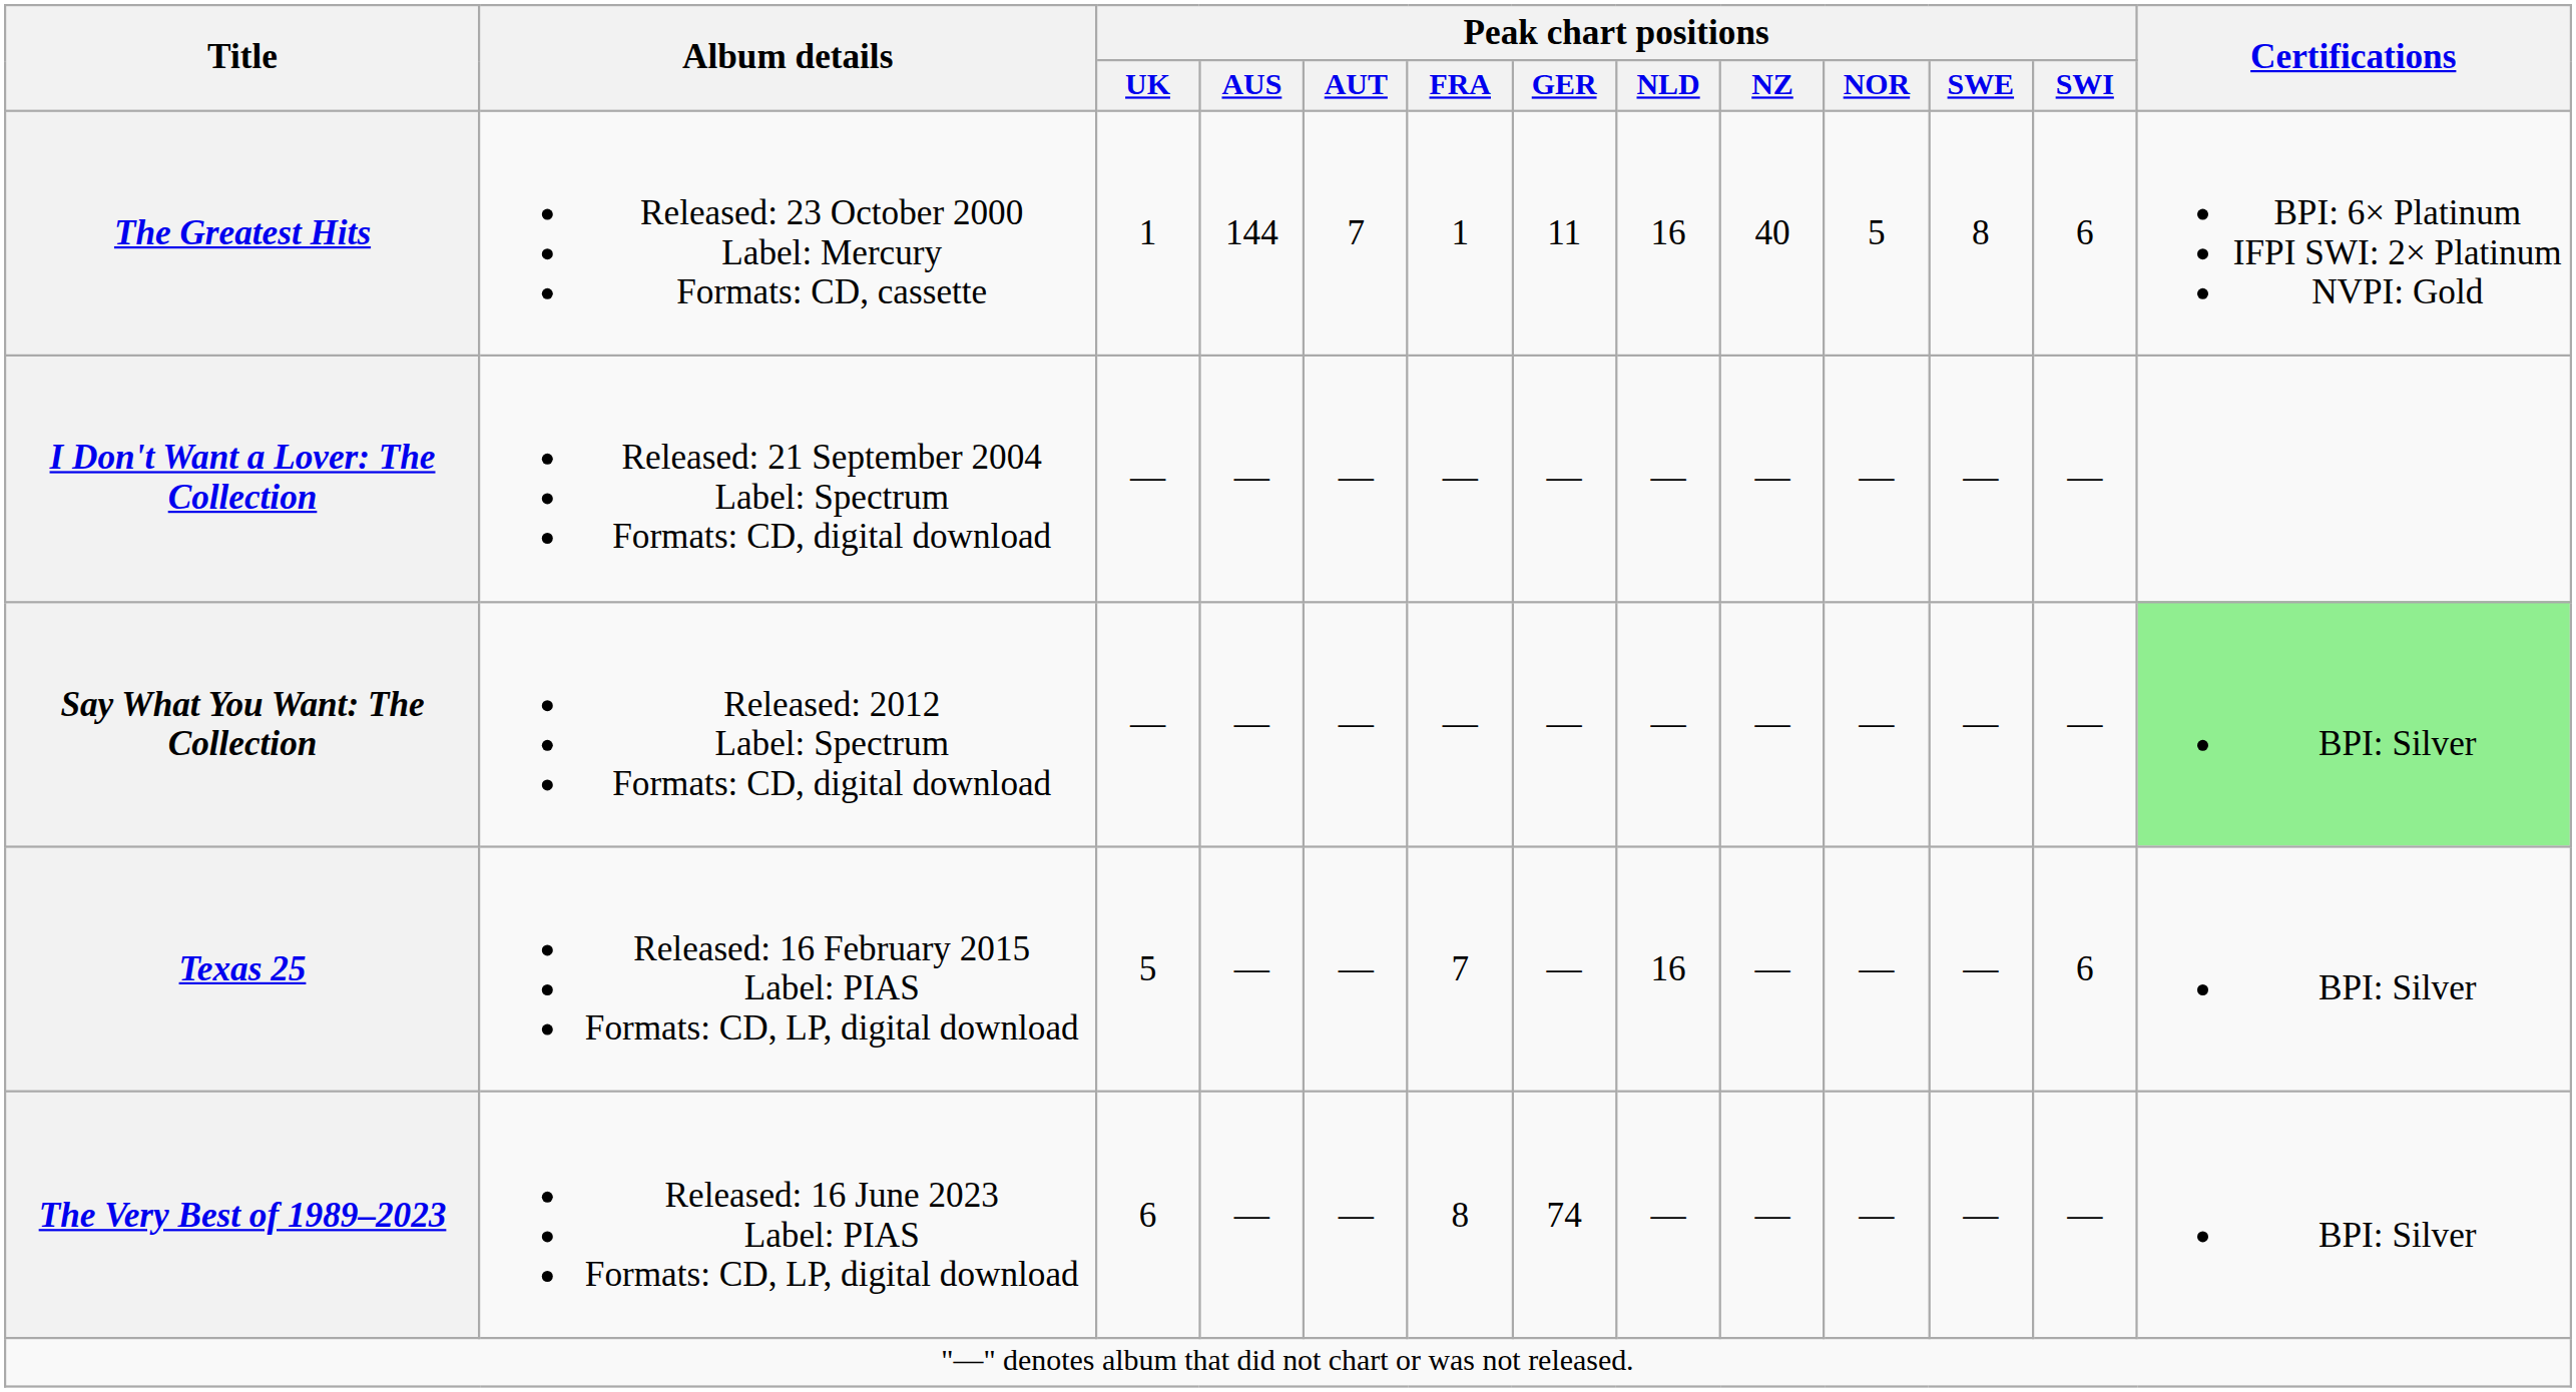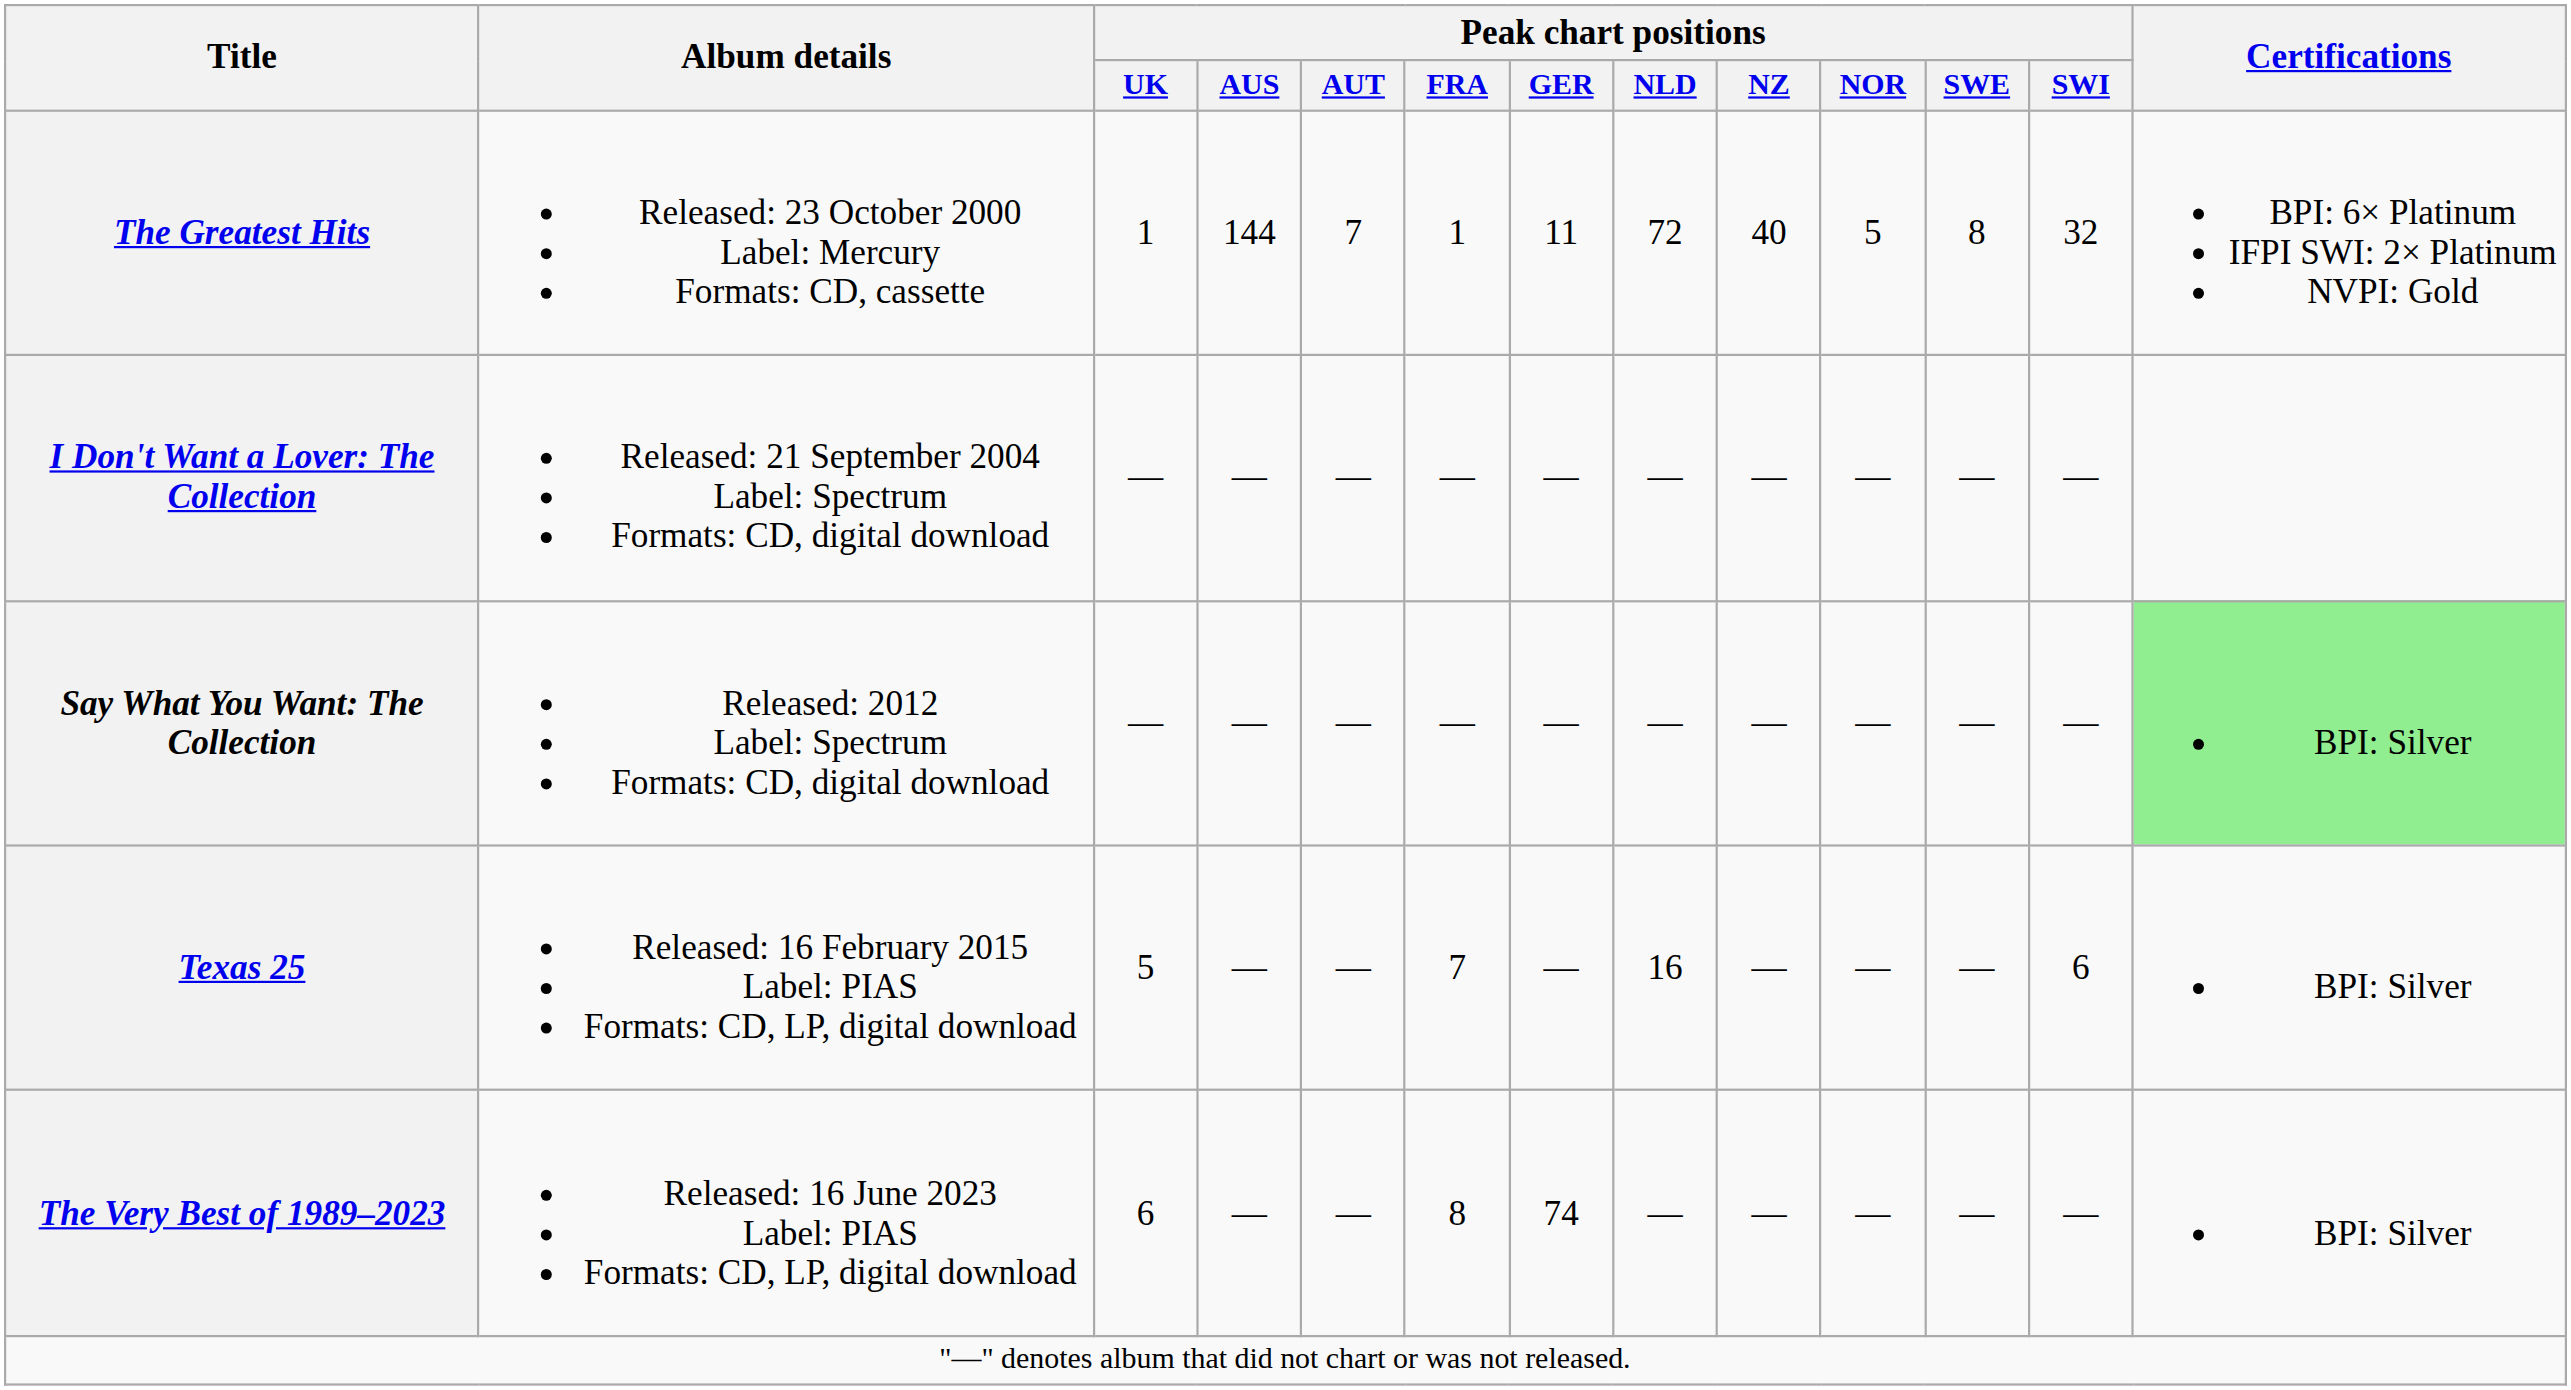 <table class="wikitable plainrowheaders" style="text-align:center;">
 <tr>
 <th scope="col" rowspan="2" style="width:13em;">Title</th>
 <th scope="col" rowspan="2" style="width:17em;">Album details</th>
 <th scope="col" colspan="10">Peak chart positions</th>
 <th scope="col" rowspan="2"><a href='#'>Certifications</a></th>
 </tr>
 <tr>
 <th scope="col" style="width:3em;font-size:85%;"><a href='#'>UK</a><br></th>
 <th scope="col" style="width:3em;font-size:85%;"><a href='#'>AUS</a><br></th>
 <th scope="col" style="width:3em;font-size:85%;"><a href='#'>AUT</a><br></th>
 <th scope="col" style="width:3em;font-size:85%;"><a href='#'>FRA</a><br></th>
 <th scope="col" style="width:3em;font-size:85%;"><a href='#'>GER</a><br></th>
 <th scope="col" style="width:3em;font-size:85%;"><a href='#'>NLD</a><br></th>
 <th scope="col" style="width:3em;font-size:85%;"><a href='#'>NZ</a><br></th>
 <th scope="col" style="width:3em;font-size:85%;"><a href='#'>NOR</a><br></th>
 <th scope="col" style="width:3em;font-size:85%;"><a href='#'>SWE</a><br></th>
 <th scope="col" style="width:3em;font-size:85%;"><a href='#'>SWI</a><br></th>
 </tr>
 <tr>
 <th scope="row"><em><a href='#'>The Greatest Hits</a></em></th>
 <td><br><ul><li>Released: 23 October 2000</li><li>Label: Mercury</li><li>Formats: CD, cassette</li></ul></td>
 <td>1</td>
 <td>144</td>
 <td>7</td>
 <td>1</td>
 <td>11</td>
-<td>16</td>
+<td>72</td>
 <td>40</td>
 <td>5</td>
 <td>8</td>
-<td>6</td>
+<td>32</td>
 <td><br><ul><li>BPI: 6× Platinum</li><li>IFPI SWI: 2× Platinum</li><li>NVPI: Gold</li></ul></td>
 </tr>
 <tr>
 <th scope="row"><em><a href='#'>I Don't Want a Lover: The Collection</a></em></th>
 <td><br><ul><li>Released: 21 September 2004</li><li>Label: Spectrum</li><li>Formats: CD, digital download</li></ul></td>
 <td>—</td>
 <td>—</td>
 <td>—</td>
 <td>—</td>
 <td>—</td>
 <td>—</td>
 <td>—</td>
 <td>—</td>
 <td>—</td>
 <td>—</td>
 <td></td>
 </tr>
 <tr>
 <th scope="row"><em>Say What You Want: The Collection</em></th>
 <td><br><ul><li>Released: 2012</li><li>Label: Spectrum</li><li>Formats: CD, digital download</li></ul></td>
 <td>—</td>
 <td>—</td>
 <td>—</td>
 <td>—</td>
 <td>—</td>
 <td>—</td>
 <td>—</td>
 <td>—</td>
 <td>—</td>
 <td>—</td>
 <td style="background: lightgreen;"><br><ul><li>BPI: Silver</li></ul></td>
 </tr>
 <tr>
 <th scope="row"><em><a href='#'>Texas 25</a></em></th>
 <td><br><ul><li>Released: 16 February 2015</li><li>Label: PIAS</li><li>Formats: CD, LP, digital download</li></ul></td>
 <td>5</td>
 <td>—</td>
 <td>—</td>
 <td>7</td>
 <td>—</td>
 <td>16</td>
 <td>—</td>
 <td>—</td>
 <td>—</td>
 <td>6</td>
 <td><br><ul><li>BPI: Silver</li></ul></td>
 </tr>
 <tr>
 <th scope="row"><em><a href='#'>The Very Best of 1989–2023</a></em></th>
 <td><br><ul><li>Released: 16 June 2023</li><li>Label: PIAS</li><li>Formats: CD, LP, digital download</li></ul></td>
 <td>6</td>
 <td>—</td>
 <td>—</td>
 <td>8<br></td>
 <td>74</td>
 <td>—</td>
 <td>—</td>
 <td>—</td>
 <td>—</td>
 <td>—</td>
 <td><br><ul><li>BPI: Silver</li></ul></td>
 </tr>
 <tr>
 <td colspan="15" style="font-size:85%">"—" denotes album that did not chart or was not released.</td>
 </tr>
 </table>
